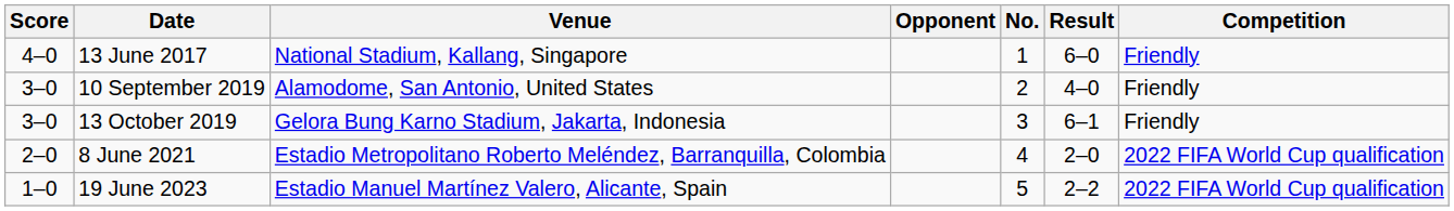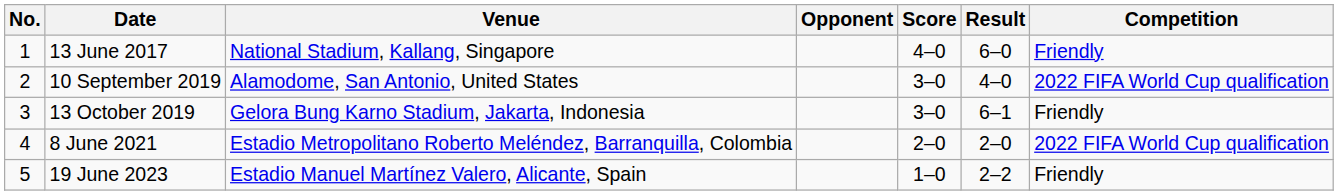 <table class="wikitable sortable">
 <tr>
-<th scope="col">Score</th>
+<th scope="col">No.</th>
 <th scope="col">Date</th>
 <th scope="col">Venue</th>
 <th scope="col">Opponent</th>
-<th scope="col">No.</th>
+<th scope="col">Score</th>
 <th scope="col">Result</th>
 <th scope="col">Competition</th>
 </tr>
 <tr>
-<td align="center">4–0</td>
+<td align="center">1</td>
 <td>13 June 2017</td>
 <td><a href='#'>National Stadium</a>, <a href='#'>Kallang</a>, Singapore</td>
 <td></td>
-<td align="center">1</td>
+<td align="center">4–0</td>
 <td align="center">6–0</td>
 <td><a href='#'>Friendly</a></td>
 </tr>
 <tr>
-<td align="center">3–0</td>
+<td align="center">2</td>
 <td>10 September 2019</td>
 <td><a href='#'>Alamodome</a>, <a href='#'>San Antonio</a>, United States</td>
 <td></td>
-<td align="center">2</td>
+<td align="center">3–0</td>
 <td align="center">4–0</td>
-<td>Friendly</td>
+<td><a href='#'>2022 FIFA World Cup qualification</a></td>
 </tr>
 <tr>
-<td align="center">3–0</td>
+<td align="center">3</td>
 <td>13 October 2019</td>
 <td><a href='#'>Gelora Bung Karno Stadium</a>, <a href='#'>Jakarta</a>, Indonesia</td>
 <td></td>
-<td align="center">3</td>
+<td align="center">3–0</td>
 <td align="center">6–1</td>
 <td>Friendly</td>
 </tr>
 <tr>
-<td align="center">2–0</td>
+<td align="center">4</td>
 <td>8 June 2021</td>
 <td><a href='#'>Estadio Metropolitano Roberto Meléndez</a>, <a href='#'>Barranquilla</a>, Colombia</td>
 <td></td>
-<td align="center">4</td>
+<td align="center">2–0</td>
 <td align="center">2–0</td>
 <td><a href='#'>2022 FIFA World Cup qualification</a></td>
 </tr>
 <tr>
-<td align="center">1–0</td>
+<td align="center">5</td>
 <td>19 June 2023</td>
 <td><a href='#'>Estadio Manuel Martínez Valero</a>, <a href='#'>Alicante</a>, Spain</td>
 <td></td>
-<td align="center">5</td>
+<td align="center">1–0</td>
 <td align="center">2–2</td>
-<td><a href='#'>2022 FIFA World Cup qualification</a></td>
+<td>Friendly</td>
 </tr>
 </table>
